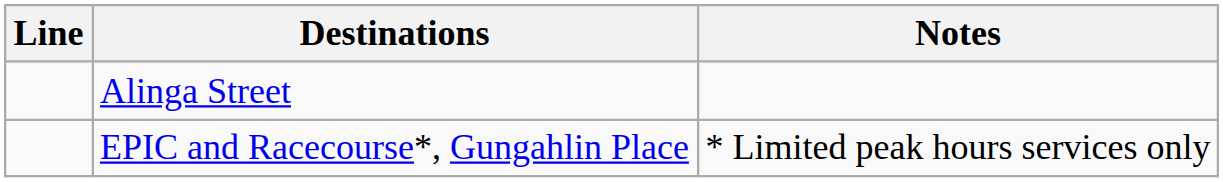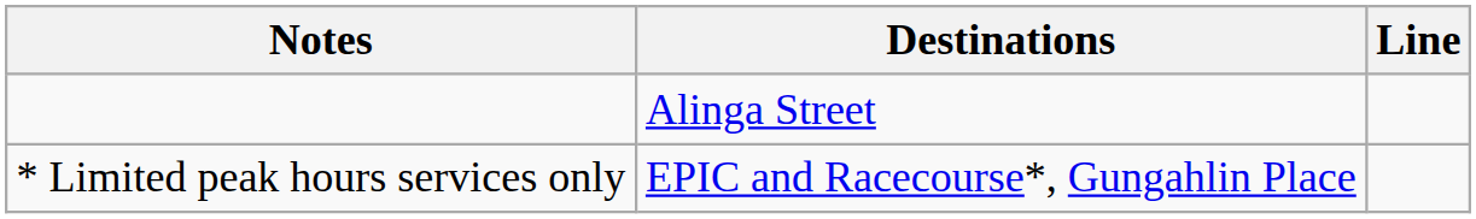 <table class="wikitable" style="float: none; margin: 0.5em; ">
 <tr>
+<th>Notes</th>
+<th>Destinations</th>
 <th>Line</th>
-<th>Destinations</th>
-<th>Notes</th>
 </tr>
 <tr>
 <td></td>
 <td><a href='#'>Alinga Street</a></td>
 <td></td>
 </tr>
 <tr>
+<td>* Limited peak hours services only</td>
+<td><a href='#'>EPIC and Racecourse</a>*, <a href='#'>Gungahlin Place</a></td>
 <td></td>
-<td><a href='#'>EPIC and Racecourse</a>*, <a href='#'>Gungahlin Place</a></td>
-<td>* Limited peak hours services only</td>
 </tr>
 </table>
